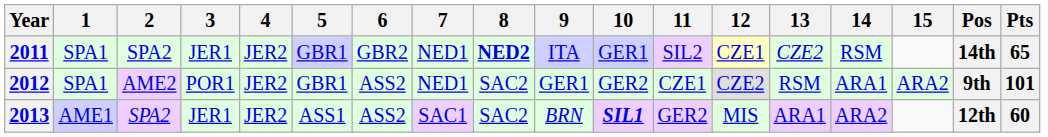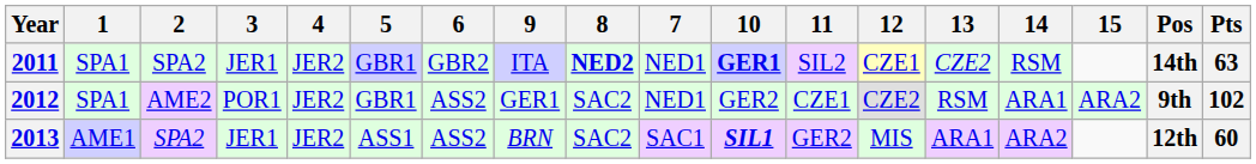 <table class="wikitable" style="text-align:center;">
 <tr>
 <th>Year</th>
 <th>1</th>
 <th>2</th>
 <th>3</th>
 <th>4</th>
 <th>5</th>
 <th>6</th>
+<th>9</th>
+<th>8</th>
 <th>7</th>
-<th>8</th>
-<th>9</th>
 <th>10</th>
 <th>11</th>
 <th>12</th>
 <th>13</th>
 <th>14</th>
 <th>15</th>
 <th>Pos</th>
 <th>Pts</th>
 </tr>
 <tr>
 <th><a href='#'>2011</a></th>
 <td style="background:#dfffdf;"><a href='#'>SPA1</a><br></td>
 <td style="background:#dfffdf;"><a href='#'>SPA2</a><br></td>
 <td style="background:#dfffdf;"><a href='#'>JER1</a><br></td>
 <td style="background:#dfffdf;"><a href='#'>JER2</a><br></td>
 <td style="background:#cfcfff;"><a href='#'>GBR1</a><br></td>
 <td style="background:#dfffdf;"><a href='#'>GBR2</a><br></td>
+<td style="background:#cfcfff;"><a href='#'>ITA</a><br></td>
+<td style="background:#dfffdf;"><strong><a href='#'>NED2</a><br></strong></td>
 <td style="background:#dfffdf;"><a href='#'>NED1</a><br></td>
-<td style="background:#dfffdf;"><strong><a href='#'>NED2</a><br></strong></td>
-<td style="background:#cfcfff;"><a href='#'>ITA</a><br></td>
-<td style="background:#cfcfff;"><a href='#'>GER1</a><br></td>
+<td style="background:#cfcfff;"><strong><a href='#'>GER1</a><br></strong></td>
 <td style="background:#efcfff;"><a href='#'>SIL2</a><br></td>
 <td style="background:#ffffbf;"><a href='#'>CZE1</a><br></td>
 <td style="background:#dfffdf;"><em><a href='#'>CZE2</a></em><br></td>
 <td style="background:#dfffdf;"><a href='#'>RSM</a><br></td>
 <td></td>
 <th>14th</th>
-<th>65</th>
+<th>63</th>
 </tr>
 <tr>
 <th><a href='#'>2012</a></th>
 <td style="background:#dfffdf;"><a href='#'>SPA1</a><br></td>
 <td style="background:#efcfff;"><a href='#'>AME2</a><br></td>
 <td style="background:#dfffdf;"><a href='#'>POR1</a><br></td>
 <td style="background:#dfffdf;"><a href='#'>JER2</a><br></td>
 <td style="background:#dfffdf;"><a href='#'>GBR1</a><br></td>
 <td style="background:#dfffdf;"><a href='#'>ASS2</a><br></td>
+<td style="background:#dfffdf;"><a href='#'>GER1</a><br></td>
+<td style="background:#dfffdf;"><a href='#'>SAC2</a><br></td>
 <td style="background:#dfffdf;"><a href='#'>NED1</a><br></td>
-<td style="background:#dfffdf;"><a href='#'>SAC2</a><br></td>
-<td style="background:#dfffdf;"><a href='#'>GER1</a><br></td>
 <td style="background:#dfffdf;"><a href='#'>GER2</a><br></td>
 <td style="background:#dfffdf;"><a href='#'>CZE1</a><br></td>
 <td style="background:#dfdfdf;"><a href='#'>CZE2</a><br></td>
 <td style="background:#dfffdf;"><a href='#'>RSM</a><br></td>
 <td style="background:#dfffdf;"><a href='#'>ARA1</a><br></td>
 <td style="background:#dfffdf;"><a href='#'>ARA2</a><br></td>
 <th>9th</th>
-<th>101</th>
+<th>102</th>
 </tr>
 <tr>
 <th><a href='#'>2013</a></th>
 <td style="background:#cfcfff;"><a href='#'>AME1</a><br></td>
 <td style="background:#efcfff;"><em><a href='#'>SPA2</a></em><br></td>
 <td style="background:#dfffdf;"><a href='#'>JER1</a><br></td>
 <td style="background:#dfffdf;"><a href='#'>JER2</a><br></td>
 <td style="background:#dfffdf;"><a href='#'>ASS1</a><br></td>
 <td style="background:#dfffdf;"><a href='#'>ASS2</a><br></td>
+<td style="background:#dfffdf;"><em><a href='#'>BRN</a></em><br></td>
+<td style="background:#dfffdf;"><a href='#'>SAC2</a><br></td>
 <td style="background:#efcfff;"><a href='#'>SAC1</a><br></td>
-<td style="background:#dfffdf;"><a href='#'>SAC2</a><br></td>
-<td style="background:#dfffdf;"><em><a href='#'>BRN</a></em><br></td>
 <td style="background:#efcfff;"><strong><em><a href='#'>SIL1</a></em><br></strong></td>
 <td style="background:#efcfff;"><a href='#'>GER2</a><br></td>
 <td style="background:#dfffdf;"><a href='#'>MIS</a><br></td>
 <td style="background:#efcfff;"><a href='#'>ARA1</a><br></td>
 <td style="background:#efcfff;"><a href='#'>ARA2</a><br></td>
 <td></td>
 <th>12th</th>
 <th>60</th>
 </tr>
 </table>
